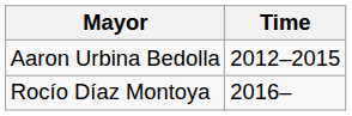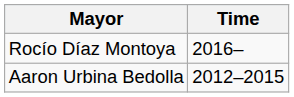 <table class="wikitable">
 <tr align=center style="background:#d8edff">
 <th>Mayor</th>
 <th>Time</th>
 </tr>
 <tr>
+<td>Rocío Díaz Montoya</td>
+<td>2016–</td>
+</tr>
+<tr>
 <td>Aaron Urbina Bedolla</td>
 <td>2012–2015</td>
 </tr>
-<tr>
-<td>Rocío Díaz Montoya</td>
-<td>2016–</td>
-</tr>
 </table>
